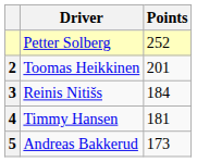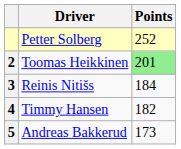 <table class="wikitable" style="font-size: 95%;">
 <tr>
 <th></th>
 <th>Driver</th>
 <th>Points</th>
 </tr>
 <tr>
 <th style="background:#ffffbf;"></th>
 <td style="background:#ffffbf;"> <a href='#'>Petter Solberg</a></td>
 <td style="background:#ffffbf;">252</td>
 </tr>
 <tr>
 <th>2</th>
 <td> <a href='#'>Toomas Heikkinen</a></td>
-<td>201</td>
+<td style="background: lightgreen;">201</td>
 </tr>
 <tr>
 <th>3</th>
 <td> <a href='#'>Reinis Nitišs</a></td>
 <td>184</td>
 </tr>
 <tr>
 <th>4</th>
 <td> <a href='#'>Timmy Hansen</a></td>
-<td>181</td>
+<td>182</td>
 </tr>
 <tr>
 <th>5</th>
 <td> <a href='#'>Andreas Bakkerud</a></td>
 <td>173</td>
 </tr>
 </table>
